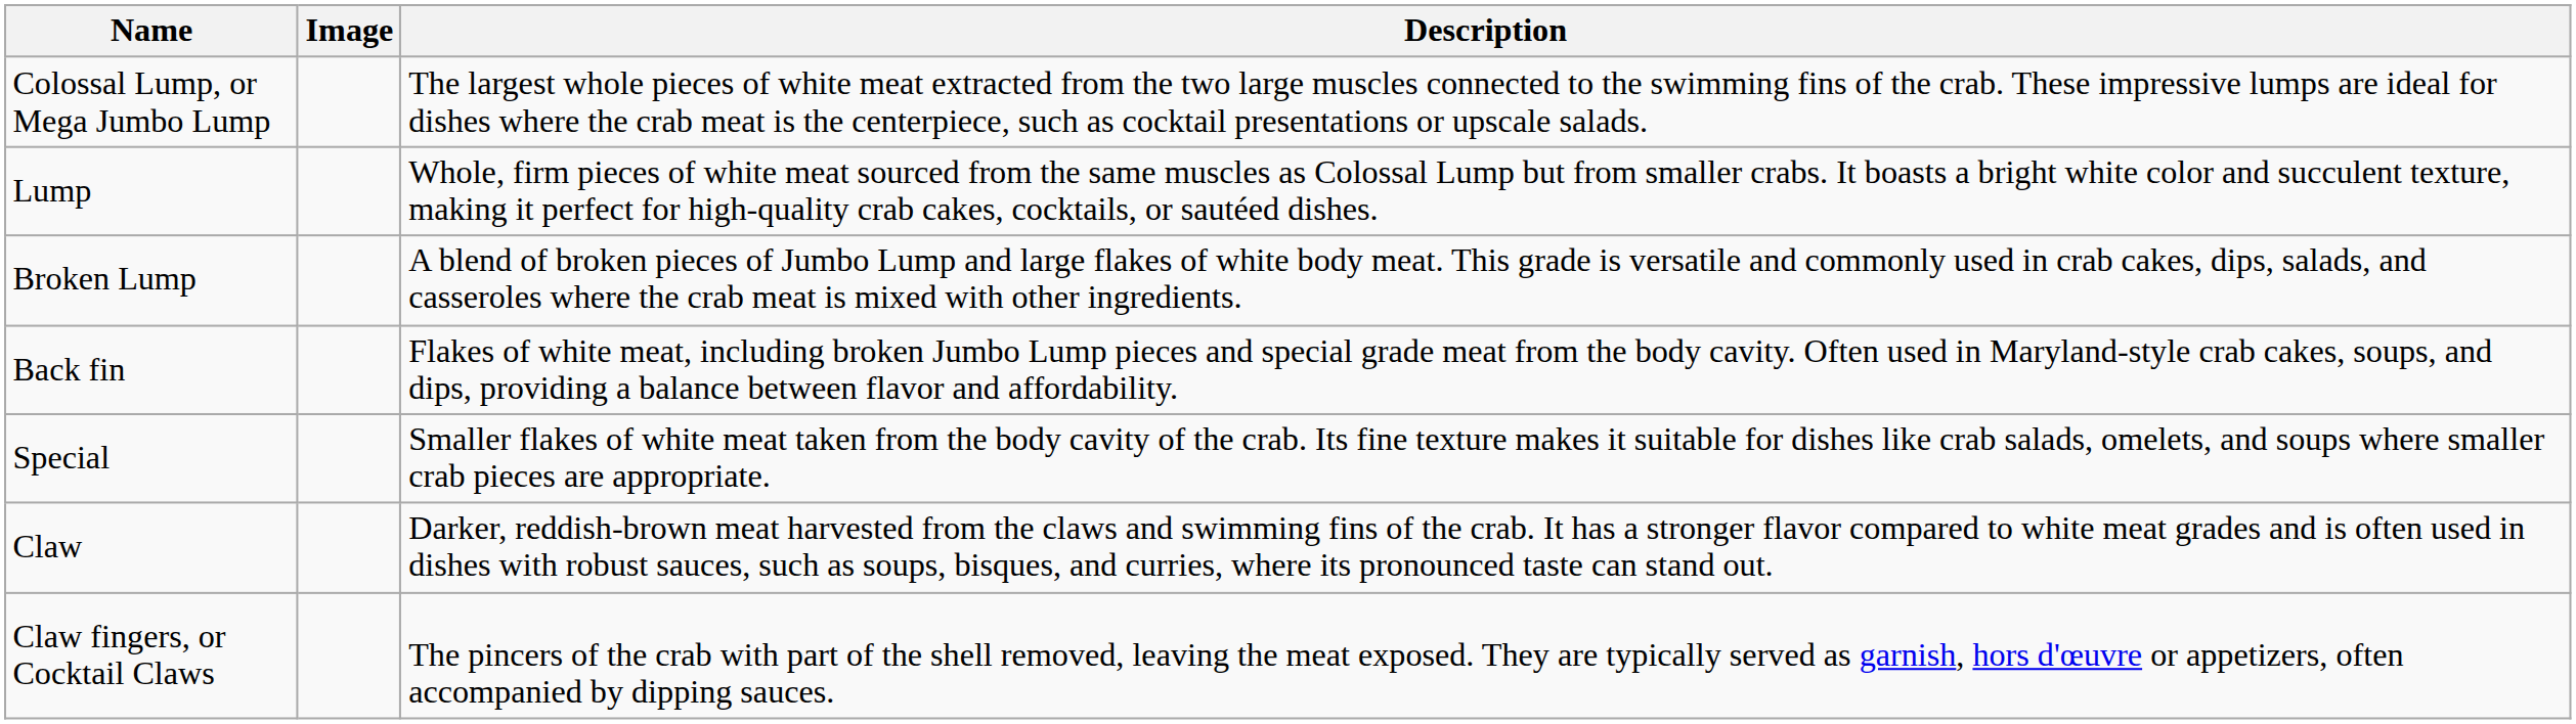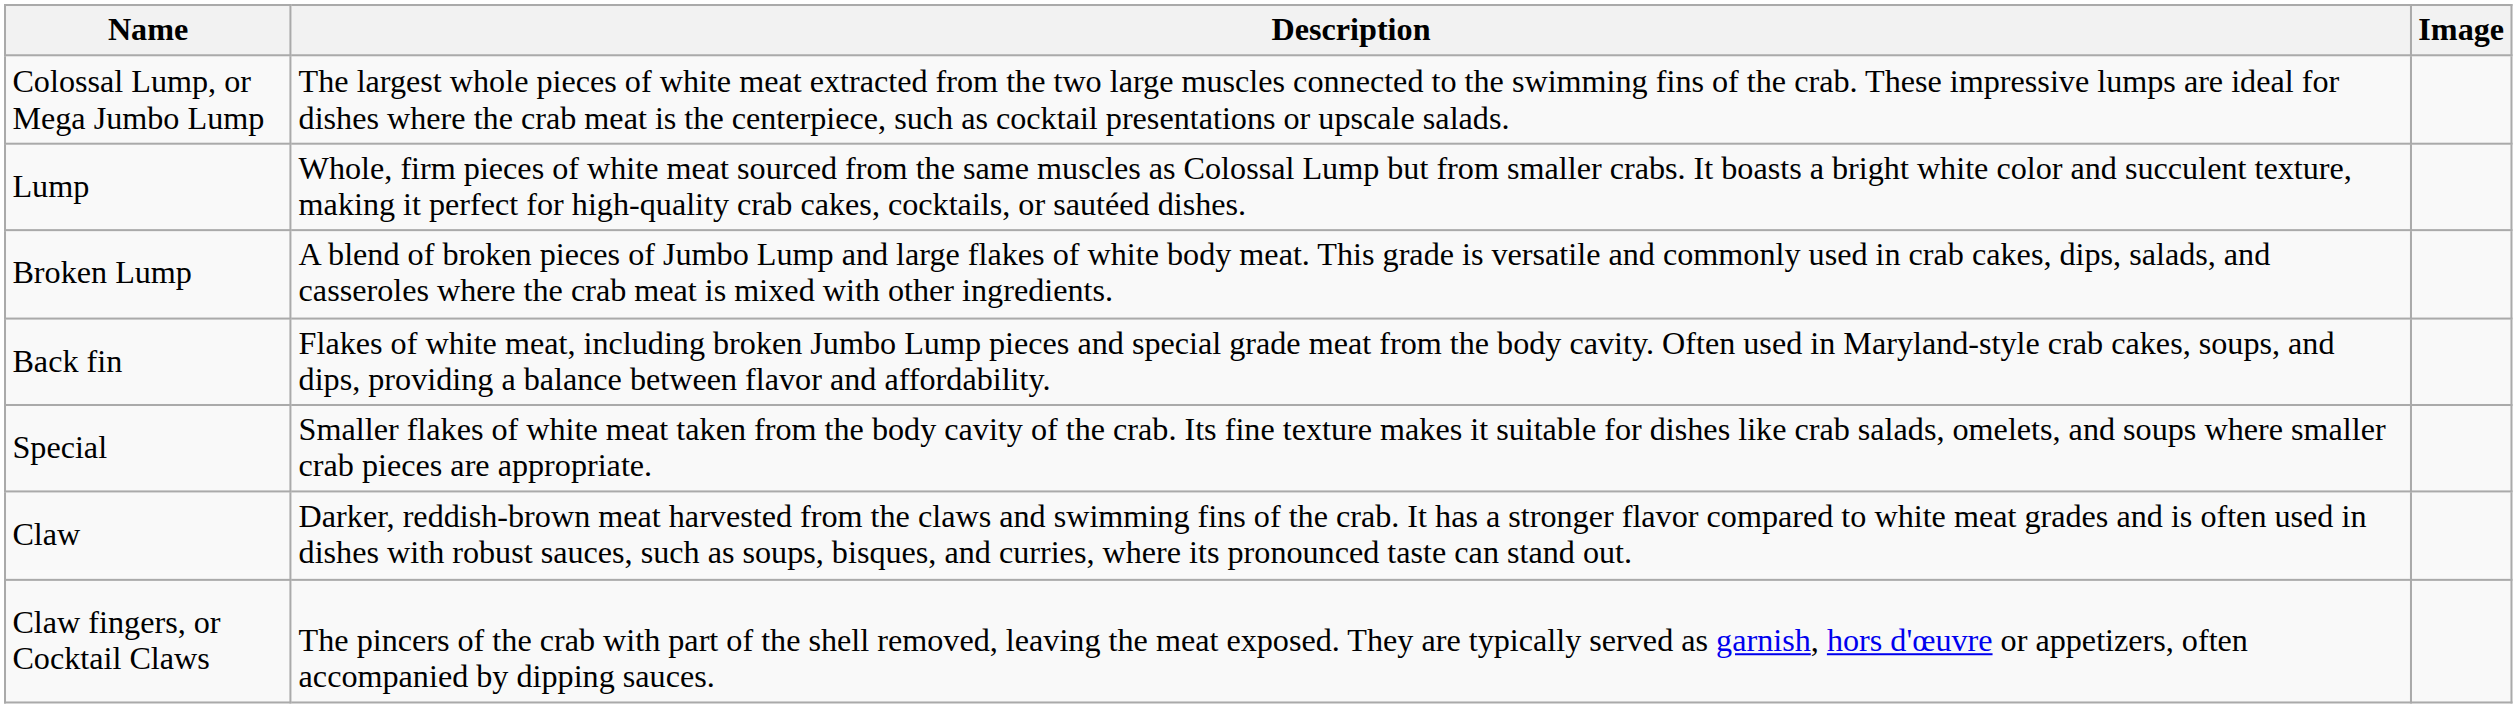 <table class=wikitable>
 <tr>
 <th width=135>Name</th>
+<th>Description</th>
 <th>Image</th>
-<th>Description</th>
 </tr>
 <tr>
 <td>Colossal Lump, or <br>Mega Jumbo Lump</td>
+<td>The largest whole pieces of white meat extracted from the two large muscles connected to the swimming fins of the crab. These impressive lumps are ideal for dishes where the crab meat is the centerpiece, such as cocktail presentations or upscale salads.  </td>
 <td></td>
-<td>The largest whole pieces of white meat extracted from the two large muscles connected to the swimming fins of the crab. These impressive lumps are ideal for dishes where the crab meat is the centerpiece, such as cocktail presentations or upscale salads.  </td>
 </tr>
 <tr>
 <td Jumbo lump>Lump</td>
+<td>Whole, firm pieces of white meat sourced from the same muscles as Colossal Lump but from smaller crabs. It boasts a bright white color and succulent texture, making it perfect for high-quality crab cakes, cocktails, or sautéed dishes.</td>
 <td></td>
-<td>Whole, firm pieces of white meat sourced from the same muscles as Colossal Lump but from smaller crabs. It boasts a bright white color and succulent texture, making it perfect for high-quality crab cakes, cocktails, or sautéed dishes.</td>
 </tr>
 <tr>
 <td>Broken Lump</td>
+<td>A blend of broken pieces of Jumbo Lump and large flakes of white body meat. This grade is versatile and commonly used in crab cakes, dips, salads, and casseroles where the crab meat is mixed with other ingredients.</td>
 <td></td>
-<td>A blend of broken pieces of Jumbo Lump and large flakes of white body meat. This grade is versatile and commonly used in crab cakes, dips, salads, and casseroles where the crab meat is mixed with other ingredients.</td>
 </tr>
 <tr>
 <td>Back fin</td>
+<td>Flakes of white meat, including broken Jumbo Lump pieces and special grade meat from the body cavity. Often used in Maryland-style crab cakes, soups, and dips, providing a balance between flavor and affordability.</td>
 <td></td>
-<td>Flakes of white meat, including broken Jumbo Lump pieces and special grade meat from the body cavity. Often used in Maryland-style crab cakes, soups, and dips, providing a balance between flavor and affordability.</td>
 </tr>
 <tr>
 <td>Special</td>
+<td>Smaller flakes of white meat taken from the body cavity of the crab. Its fine texture makes it suitable for dishes like crab salads, omelets, and soups where smaller crab pieces are appropriate.    </td>
 <td></td>
-<td>Smaller flakes of white meat taken from the body cavity of the crab. Its fine texture makes it suitable for dishes like crab salads, omelets, and soups where smaller crab pieces are appropriate.    </td>
 </tr>
 <tr>
 <td>Claw</td>
+<td>Darker, reddish-brown meat harvested from the claws and swimming fins of the crab. It has a stronger flavor compared to white meat grades and is often used in dishes with robust sauces, such as soups, bisques, and curries, where its pronounced taste can stand out.</td>
 <td></td>
-<td>Darker, reddish-brown meat harvested from the claws and swimming fins of the crab. It has a stronger flavor compared to white meat grades and is often used in dishes with robust sauces, such as soups, bisques, and curries, where its pronounced taste can stand out.</td>
 </tr>
 <tr>
 <td>Claw fingers, or<br>Cocktail Claws</td>
+<td><br>The pincers of the crab with part of the shell removed, leaving the meat exposed. They are typically served as  <a href='#'>garnish</a>, <a href='#'>hors d'œuvre</a> or appetizers, often accompanied by dipping sauces.</td>
 <td></td>
-<td><br>The pincers of the crab with part of the shell removed, leaving the meat exposed. They are typically served as  <a href='#'>garnish</a>, <a href='#'>hors d'œuvre</a> or appetizers, often accompanied by dipping sauces.</td>
 </tr>
 </table>
